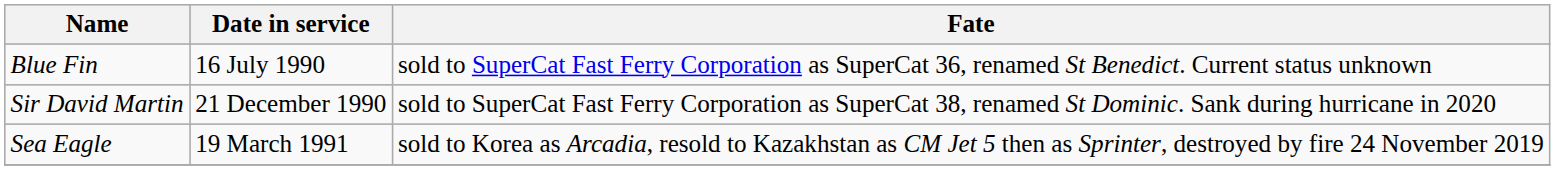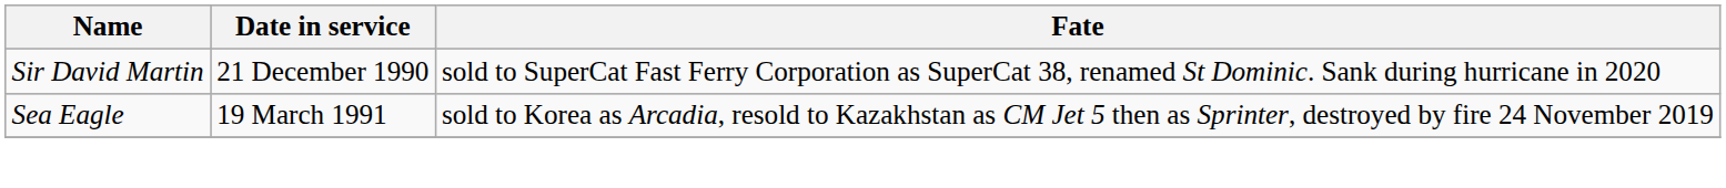 <table class="wikitable sortable">
 <tr>
 <th>Name</th>
 <th>Date in service</th>
 <th>Fate</th>
-</tr>
-<tr>
-<td><em>Blue Fin</em></td>
-<td>16 July 1990</td>
-<td>sold to <a href='#'>SuperCat Fast Ferry Corporation</a> as SuperCat 36, renamed <em>St Benedict</em>. Current status unknown</td>
 </tr>
 <tr>
 <td><em>Sir David Martin</em></td>
 <td>21 December 1990</td>
 <td>sold to SuperCat Fast Ferry Corporation as SuperCat 38, renamed <em>St Dominic</em>. Sank during hurricane in 2020</td>
 </tr>
 <tr>
 <td><em>Sea Eagle</em></td>
 <td>19 March 1991</td>
 <td>sold to Korea as <em>Arcadia</em>, resold to Kazakhstan as <em>CM Jet 5</em> then as <em>Sprinter</em>, destroyed by fire 24 November 2019</td>
 </tr>
 <tr>
 </tr>
 </table>
